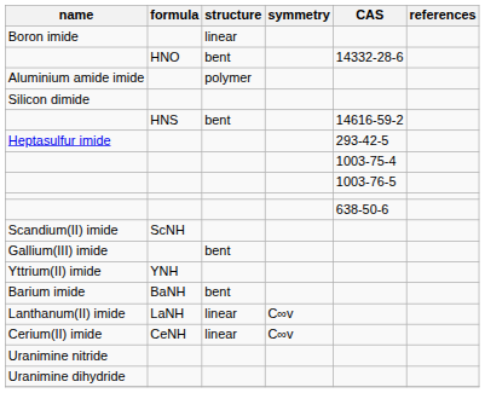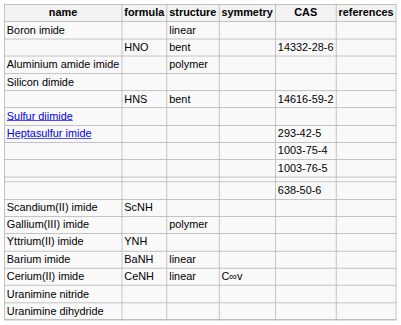 <table class="wikitable">
 <tr>
 <th>name</th>
 <th>formula</th>
 <th>structure</th>
 <th>symmetry</th>
 <th>CAS</th>
 <th>references</th>
 </tr>
 <tr>
 <td>Boron imide</td>
 <td></td>
 <td>linear</td>
 <td></td>
 <td></td>
 <td></td>
 </tr>
 <tr>
 <td></td>
 <td>HNO</td>
 <td>bent</td>
 <td></td>
 <td>14332-28-6</td>
 <td></td>
 </tr>
 <tr>
 <td>Aluminium amide imide</td>
 <td></td>
 <td>polymer</td>
 <td></td>
 <td></td>
 <td></td>
 </tr>
 <tr>
 <td>Silicon dimide</td>
 <td></td>
 <td></td>
 <td></td>
 <td></td>
 <td></td>
 </tr>
 <tr>
 <td></td>
 <td>HNS</td>
 <td>bent</td>
 <td></td>
 <td>14616-59-2</td>
+<td></td>
+</tr>
+<tr>
+<td><a href='#'>Sulfur diimide</a></td>
+<td></td>
+<td></td>
+<td></td>
+<td></td>
 <td></td>
 </tr>
 <tr>
 <td><a href='#'>Heptasulfur imide</a></td>
 <td></td>
 <td></td>
 <td></td>
 <td>293-42-5</td>
 <td></td>
 </tr>
 <tr>
 <td></td>
 <td></td>
 <td></td>
 <td></td>
 <td>1003-75-4</td>
 <td></td>
 </tr>
 <tr>
 <td></td>
 <td></td>
 <td></td>
 <td></td>
 <td>1003-76-5</td>
 <td></td>
 </tr>
 <tr>
 <td></td>
 <td></td>
 <td></td>
 <td></td>
 <td></td>
 <td></td>
 </tr>
 <tr>
 <td></td>
 <td></td>
 <td></td>
 <td></td>
 <td>638-50-6</td>
 <td></td>
 </tr>
 <tr>
 <td>Scandium(II) imide</td>
 <td>ScNH</td>
 <td></td>
 <td></td>
 <td></td>
 <td></td>
 </tr>
 <tr>
 <td>Gallium(III) imide</td>
 <td></td>
-<td>bent</td>
+<td>polymer</td>
 <td></td>
 <td></td>
 <td></td>
 </tr>
 <tr>
 <td>Yttrium(II) imide</td>
 <td>YNH</td>
 <td></td>
 <td></td>
 <td></td>
 <td></td>
 </tr>
 <tr>
 <td>Barium imide</td>
 <td>BaNH</td>
-<td>bent</td>
+<td>linear</td>
 <td></td>
-<td></td>
-<td></td>
-</tr>
-<tr>
-<td>Lanthanum(II) imide</td>
-<td>LaNH</td>
-<td>linear</td>
-<td>C∞v</td>
 <td></td>
 <td></td>
 </tr>
 <tr>
 <td>Cerium(II) imide</td>
 <td>CeNH</td>
 <td>linear</td>
 <td>C∞v</td>
 <td></td>
 <td></td>
 </tr>
 <tr>
 <td>Uranimine nitride</td>
 <td></td>
 <td></td>
 <td></td>
 <td></td>
 <td></td>
 </tr>
 <tr>
 <td>Uranimine dihydride</td>
 <td></td>
 <td></td>
 <td></td>
 <td></td>
 <td></td>
 </tr>
 <tr>
 </tr>
 </table>
